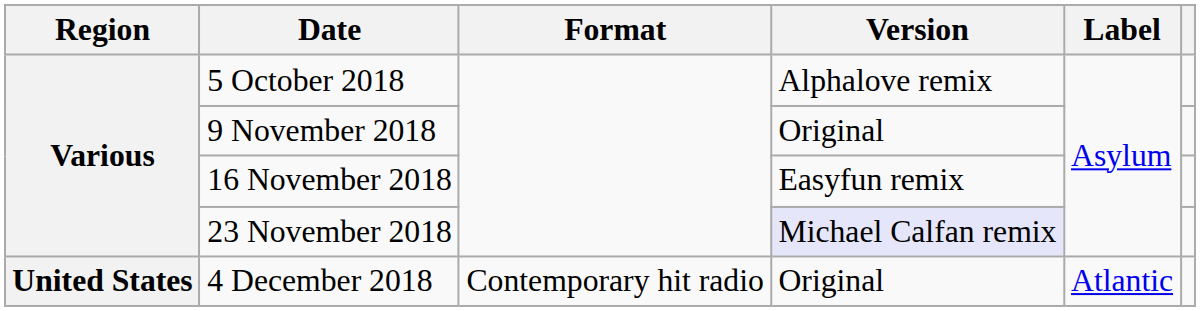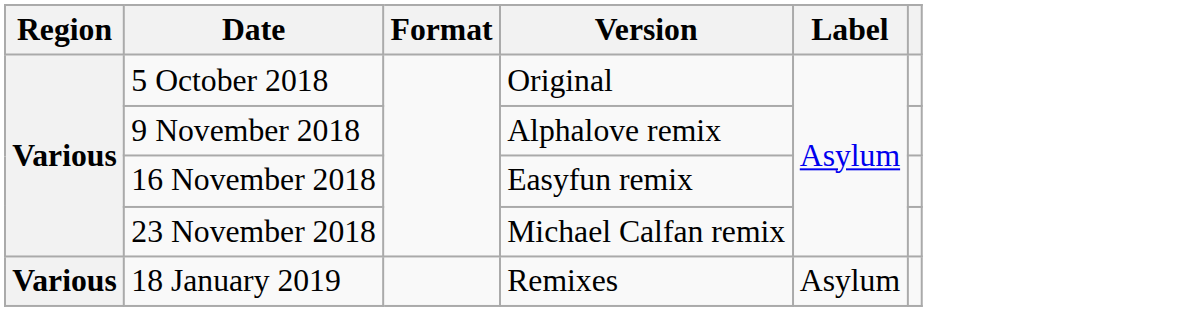 <table class="wikitable plainrowheaders">
 <tr>
 <th scope="col">Region</th>
 <th scope="col">Date</th>
 <th scope="col">Format</th>
 <th scope="col">Version</th>
 <th scope="col">Label</th>
 <th scope="col"></th>
 </tr>
 <tr>
 <th scope="row" rowspan="4">Various</th>
 <td>5 October 2018</td>
 <td rowspan="4"></td>
-<td>Alphalove remix</td>
+<td>Original</td>
 <td rowspan="4"><a href='#'>Asylum</a></td>
 <td></td>
 </tr>
 <tr>
 <td>9 November 2018</td>
-<td>Original</td>
+<td>Alphalove remix</td>
 <td></td>
 </tr>
 <tr>
 <td>16 November 2018</td>
 <td>Easyfun remix</td>
 <td></td>
 </tr>
 <tr>
 <td>23 November 2018</td>
-<td style="background: lavender;">Michael Calfan remix</td>
+<td>Michael Calfan remix</td>
 <td></td>
 </tr>
 <tr>
-<th scope="row">United States</th>
-<td>4 December 2018</td>
-<td>Contemporary hit radio</td>
-<td>Original</td>
-<td><a href='#'>Atlantic</a></td>
+<th scope="row">Various</th>
+<td>18 January 2019</td>
+<td></td>
+<td>Remixes</td>
+<td>Asylum</td>
 <td></td>
 </tr>
 </table>
